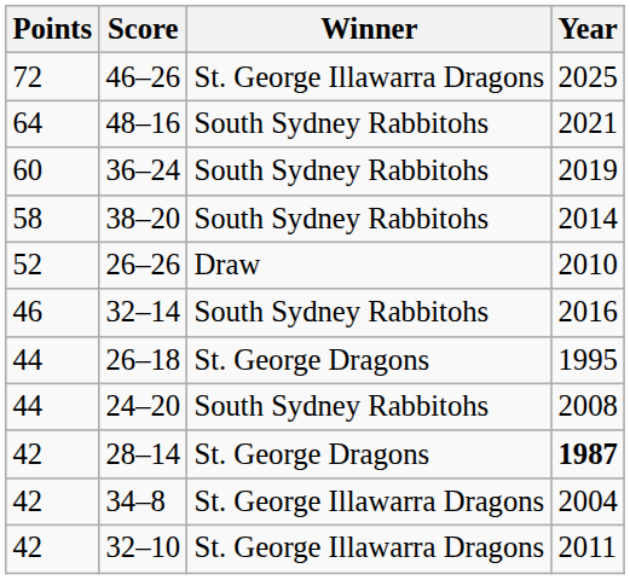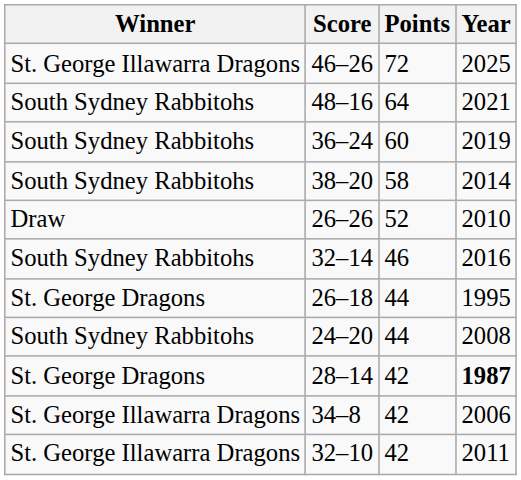 <table class="wikitable">
 <tr>
+<th>Winner</th>
+<th>Score</th>
 <th>Points</th>
-<th>Score</th>
-<th>Winner</th>
 <th>Year</th>
 </tr>
 <tr>
+<td>St. George Illawarra Dragons</td>
+<td>46–26</td>
 <td>72</td>
-<td>46–26</td>
-<td>St. George Illawarra Dragons</td>
 <td>2025</td>
 </tr>
 <tr>
+<td>South Sydney Rabbitohs</td>
+<td>48–16</td>
 <td>64</td>
-<td>48–16</td>
-<td>South Sydney Rabbitohs</td>
 <td>2021</td>
 </tr>
 <tr>
+<td>South Sydney Rabbitohs</td>
+<td>36–24</td>
 <td>60</td>
-<td>36–24</td>
-<td>South Sydney Rabbitohs</td>
 <td>2019</td>
 </tr>
 <tr>
+<td>South Sydney Rabbitohs</td>
+<td>38–20</td>
 <td>58</td>
-<td>38–20</td>
-<td>South Sydney Rabbitohs</td>
 <td>2014</td>
 </tr>
 <tr>
+<td>Draw</td>
+<td>26–26</td>
 <td>52</td>
-<td>26–26</td>
-<td>Draw</td>
 <td>2010</td>
 </tr>
 <tr>
+<td>South Sydney Rabbitohs</td>
+<td>32–14</td>
 <td>46</td>
-<td>32–14</td>
-<td>South Sydney Rabbitohs</td>
 <td>2016</td>
 </tr>
 <tr>
+<td>St. George Dragons</td>
+<td>26–18</td>
 <td>44</td>
-<td>26–18</td>
-<td>St. George Dragons</td>
 <td>1995</td>
 </tr>
 <tr>
+<td>South Sydney Rabbitohs</td>
+<td>24–20</td>
 <td>44</td>
-<td>24–20</td>
-<td>South Sydney Rabbitohs</td>
 <td>2008</td>
 </tr>
 <tr>
+<td>St. George Dragons</td>
+<td>28–14</td>
 <td>42</td>
-<td>28–14</td>
-<td>St. George Dragons</td>
 <td><strong>1987</strong></td>
 </tr>
 <tr>
+<td>St. George Illawarra Dragons</td>
+<td>34–8</td>
 <td>42</td>
-<td>34–8</td>
-<td>St. George Illawarra Dragons</td>
-<td>2004</td>
+<td>2006</td>
 </tr>
 <tr>
+<td>St. George Illawarra Dragons</td>
+<td>32–10</td>
 <td>42</td>
-<td>32–10</td>
-<td>St. George Illawarra Dragons</td>
 <td>2011</td>
 </tr>
 </table>
